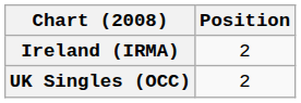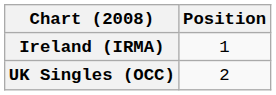 <table class="wikitable plainrowheaders" style="text-align:center">
 <tr>
 <th>Chart (2008)</th>
 <th>Position</th>
 </tr>
 <tr>
 <th scope="row">Ireland (IRMA)</th>
-<td>2</td>
+<td>1</td>
 </tr>
 <tr>
 <th scope="row">UK Singles (OCC)</th>
 <td>2</td>
 </tr>
 </table>
